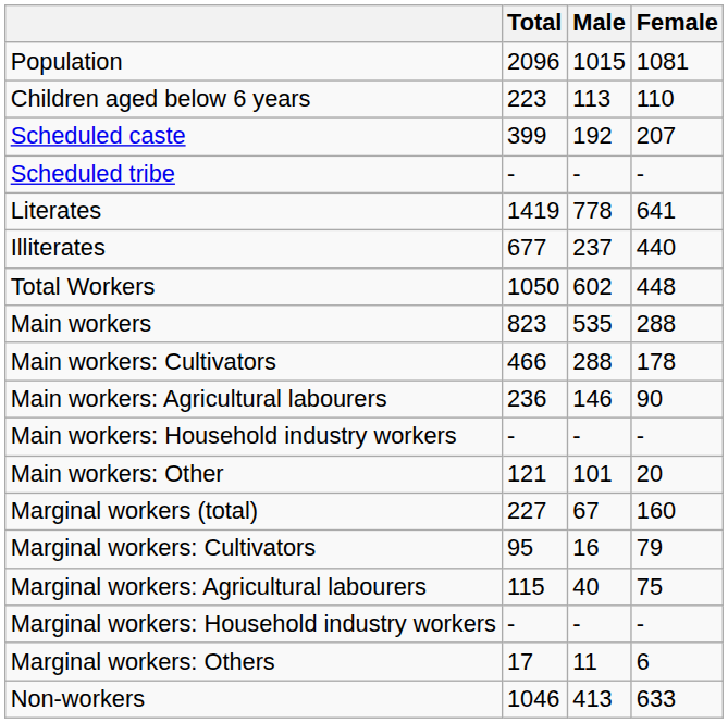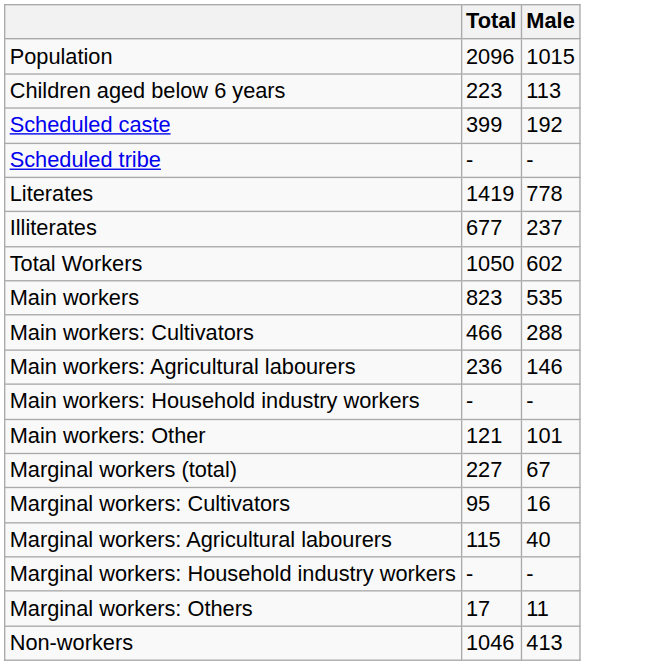 <table class="wikitable sortable">
 <tr>
 <th></th>
 <th>Total</th>
 <th>Male</th>
-<th>Female</th>
 </tr>
 <tr>
 <td>Population</td>
 <td>2096</td>
 <td>1015</td>
-<td>1081</td>
 </tr>
 <tr>
 <td>Children aged below 6 years</td>
 <td>223</td>
 <td>113</td>
-<td>110</td>
 </tr>
 <tr>
 <td><a href='#'>Scheduled caste</a></td>
 <td>399</td>
 <td>192</td>
-<td>207</td>
 </tr>
 <tr>
 <td><a href='#'>Scheduled tribe</a></td>
-<td>-</td>
 <td>-</td>
 <td>-</td>
 </tr>
 <tr>
 <td>Literates</td>
 <td>1419</td>
 <td>778</td>
-<td>641</td>
 </tr>
 <tr>
 <td>Illiterates</td>
 <td>677</td>
 <td>237</td>
-<td>440</td>
 </tr>
 <tr>
 <td>Total Workers</td>
 <td>1050</td>
 <td>602</td>
-<td>448</td>
 </tr>
 <tr>
 <td>Main workers</td>
 <td>823</td>
 <td>535</td>
-<td>288</td>
 </tr>
 <tr>
 <td>Main workers: Cultivators</td>
 <td>466</td>
 <td>288</td>
-<td>178</td>
 </tr>
 <tr>
 <td>Main workers: Agricultural labourers</td>
 <td>236</td>
 <td>146</td>
-<td>90</td>
 </tr>
 <tr>
 <td>Main workers: Household industry workers</td>
-<td>-</td>
 <td>-</td>
 <td>-</td>
 </tr>
 <tr>
 <td>Main workers: Other</td>
 <td>121</td>
 <td>101</td>
-<td>20</td>
 </tr>
 <tr>
 <td>Marginal workers (total)</td>
 <td>227</td>
 <td>67</td>
-<td>160</td>
 </tr>
 <tr>
 <td>Marginal workers: Cultivators</td>
 <td>95</td>
 <td>16</td>
-<td>79</td>
 </tr>
 <tr>
 <td>Marginal workers: Agricultural labourers</td>
 <td>115</td>
 <td>40</td>
-<td>75</td>
 </tr>
 <tr>
 <td>Marginal workers: Household industry workers</td>
-<td>-</td>
 <td>-</td>
 <td>-</td>
 </tr>
 <tr>
 <td>Marginal workers: Others</td>
 <td>17</td>
 <td>11</td>
-<td>6</td>
 </tr>
 <tr>
 <td>Non-workers</td>
 <td>1046</td>
 <td>413</td>
-<td>633</td>
 </tr>
 </table>
